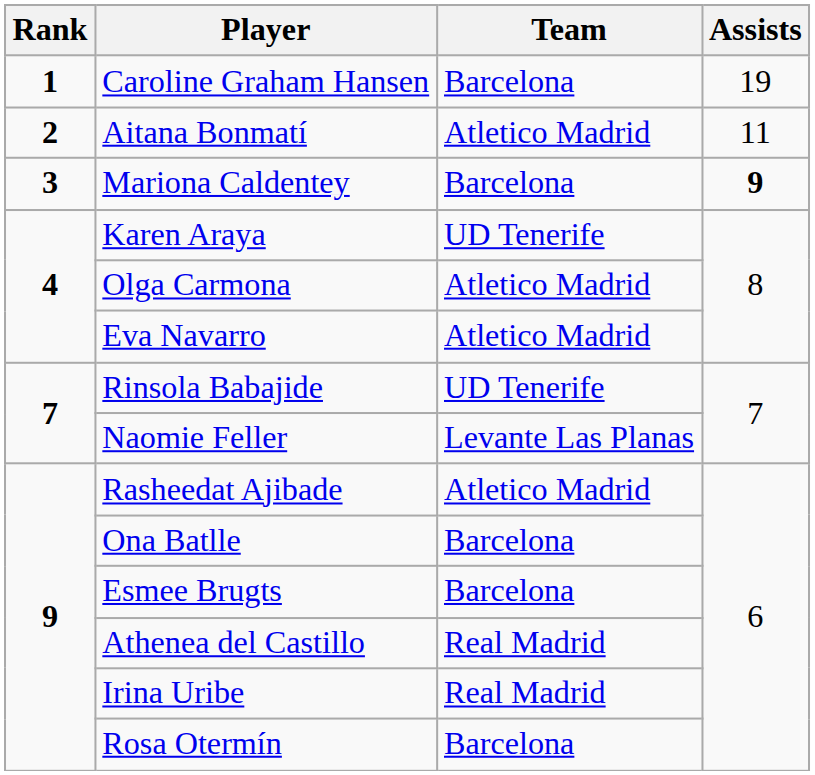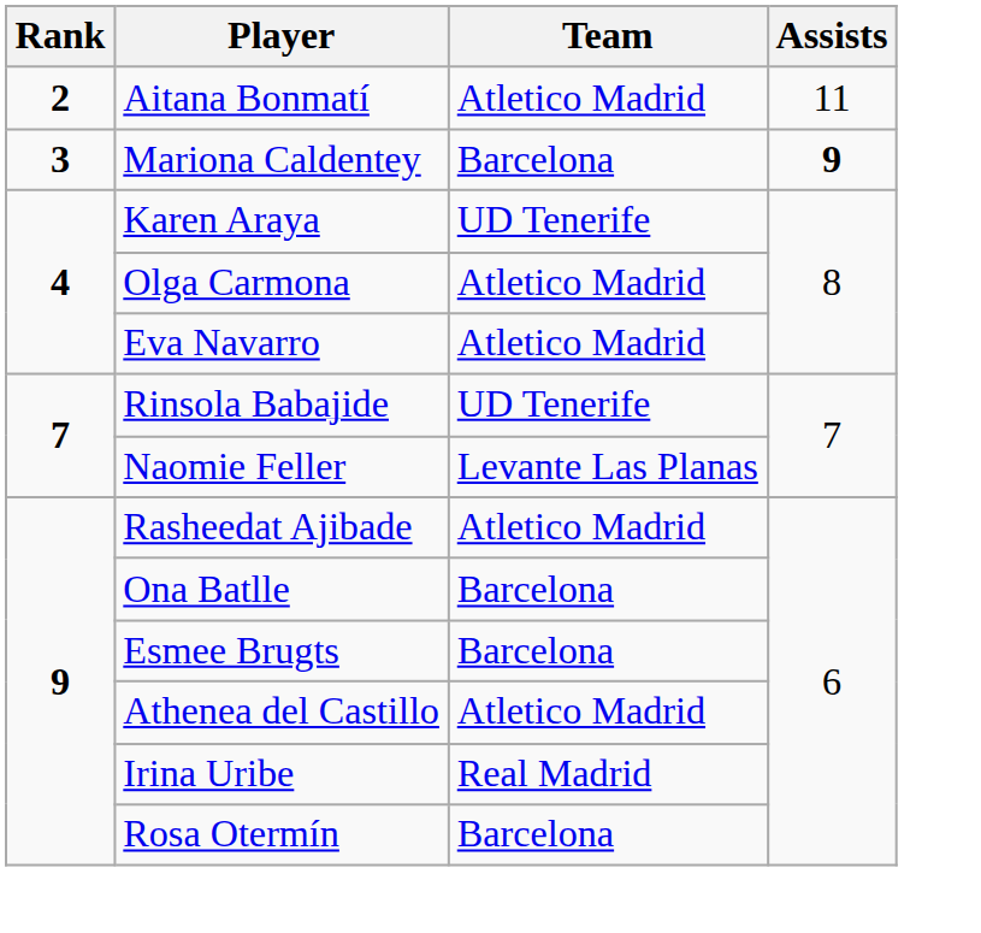 <table class="wikitable" style="text-align:center">
 <tr>
 <th>Rank</th>
 <th>Player</th>
 <th>Team</th>
 <th>Assists</th>
-</tr>
-<tr>
-<td><strong>1</strong></td>
-<td align="left"> <a href='#'>Caroline Graham Hansen</a></td>
-<td align="left"><a href='#'>Barcelona</a></td>
-<td>19</td>
 </tr>
 <tr>
 <td><strong>2</strong></td>
 <td align="left"> <a href='#'>Aitana Bonmatí</a></td>
 <td align="left"><a href='#'>Atletico Madrid</a></td>
 <td>11</td>
 </tr>
 <tr>
 <td><strong>3</strong></td>
 <td align="left"> <a href='#'>Mariona Caldentey</a></td>
 <td align="left"><a href='#'>Barcelona</a></td>
 <td><strong>9</strong></td>
 </tr>
 <tr>
 <td rowspan=3><strong>4</strong></td>
 <td align="left"> <a href='#'>Karen Araya</a></td>
 <td align="left"><a href='#'>UD Tenerife</a></td>
 <td rowspan=3>8</td>
 </tr>
 <tr>
 <td align="left"> <a href='#'>Olga Carmona</a></td>
 <td align="left"><a href='#'>Atletico Madrid</a></td>
 </tr>
 <tr>
 <td align="left"> <a href='#'>Eva Navarro</a></td>
 <td align="left"><a href='#'>Atletico Madrid</a></td>
 </tr>
 <tr>
 <td rowspan=2><strong>7</strong></td>
 <td align="left"> <a href='#'>Rinsola Babajide</a></td>
 <td align="left"><a href='#'>UD Tenerife</a></td>
 <td rowspan=2>7</td>
 </tr>
 <tr>
 <td align="left"> <a href='#'>Naomie Feller</a></td>
 <td align="left"><a href='#'>Levante Las Planas</a></td>
 </tr>
 <tr>
 <td rowspan=6><strong>9</strong></td>
 <td align="left"> <a href='#'>Rasheedat Ajibade</a></td>
 <td align="left"><a href='#'>Atletico Madrid</a></td>
 <td rowspan=6>6</td>
 </tr>
 <tr>
 <td align="left"> <a href='#'>Ona Batlle</a></td>
 <td align="left"><a href='#'>Barcelona</a></td>
 </tr>
 <tr>
 <td align="left"> <a href='#'>Esmee Brugts</a></td>
 <td align="left"><a href='#'>Barcelona</a></td>
 </tr>
 <tr>
 <td align="left"> <a href='#'>Athenea del Castillo</a></td>
-<td align="left"><a href='#'>Real Madrid</a></td>
+<td align="left"><a href='#'>Atletico Madrid</a></td>
 </tr>
 <tr>
 <td align="left"> <a href='#'>Irina Uribe</a></td>
 <td align="left"><a href='#'>Real Madrid</a></td>
 </tr>
 <tr>
 <td align="left"> <a href='#'>Rosa Otermín</a></td>
 <td align="left"><a href='#'>Barcelona</a></td>
 </tr>
 </table>
